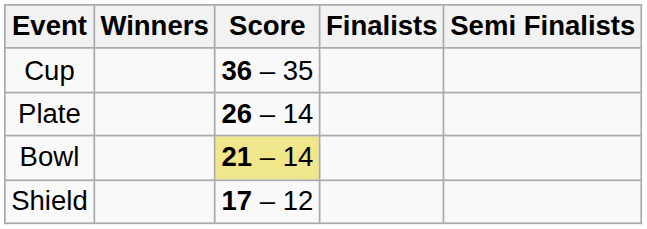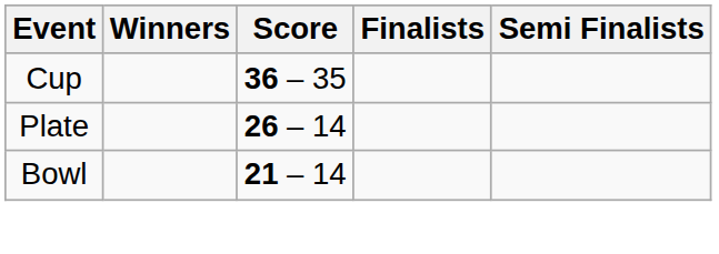 <table class="wikitable" style="text-align: center">
 <tr>
 <th>Event</th>
 <th>Winners</th>
 <th>Score</th>
 <th>Finalists</th>
 <th>Semi Finalists</th>
 </tr>
 <tr>
 <td>Cup</td>
 <td align=left><strong></strong></td>
 <td><strong>36</strong> – 35</td>
 <td align=left></td>
 <td align=left><br></td>
 </tr>
 <tr>
 <td>Plate</td>
 <td align=left><strong></strong></td>
 <td><strong>26</strong> – 14</td>
 <td align=left></td>
 <td align=left> <br></td>
 </tr>
 <tr>
 <td>Bowl</td>
 <td align=left><strong></strong></td>
-<td style="background: khaki;"><strong>21</strong> – 14</td>
-<td align=left></td>
-<td align=left><br> </td>
-</tr>
-<tr>
-<td>Shield</td>
-<td align=left><strong></strong></td>
-<td><strong>17</strong>  – 12</td>
+<td><strong>21</strong> – 14</td>
 <td align=left></td>
 <td align=left><br> </td>
 </tr>
 </table>
